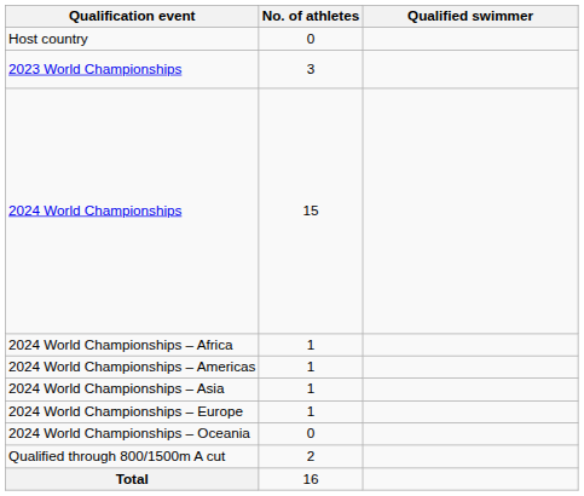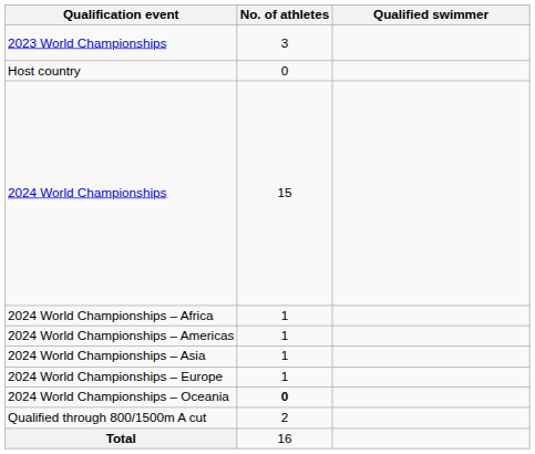 <table class="wikitable" style="text-align:left" width="650">
 <tr>
 <th scope="col" width ="250" nowrap="">Qualification event</th>
 <th scope="col" width ="80" nowrap="">No. of athletes</th>
 <th scope="col">Qualified swimmer</th>
 </tr>
 <tr>
+<td><a href='#'>2023 World Championships</a></td>
+<td align="center">3</td>
+<td><br>  <br> </td>
+</tr>
+<tr>
 <td>Host country</td>
 <td align="center">0</td>
 <td></td>
-</tr>
-<tr>
-<td><a href='#'>2023 World Championships</a></td>
-<td align="center">3</td>
-<td><br>  <br> </td>
 </tr>
 <tr>
 <td><a href='#'>2024 World Championships</a></td>
 <td align="center">15</td>
 <td><br><br><br><br><br><br><br><br><br><br><br><br><br><br><br></td>
 </tr>
 <tr>
 <td>2024 World Championships – Africa</td>
 <td align="center">1</td>
 <td></td>
 </tr>
 <tr>
 <td nowrap="">2024 World Championships – Americas</td>
 <td align="center">1</td>
 <td></td>
 </tr>
 <tr>
 <td>2024 World Championships – Asia</td>
 <td align="center">1</td>
 <td></td>
 </tr>
 <tr>
 <td nowrap="">2024 World Championships – Europe</td>
 <td align="center">1</td>
 <td></td>
 </tr>
 <tr>
 <td>2024 World Championships – Oceania</td>
-<td align="center">0</td>
+<td align="center"><strong>0</strong></td>
 <td></td>
 </tr>
 <tr>
 <td>Qualified through 800/1500m A cut</td>
 <td align="center">2</td>
 <td><br></td>
 </tr>
 <tr>
 <th scope="row">Total</th>
 <td align=center>16</td>
 </tr>
 </table>
